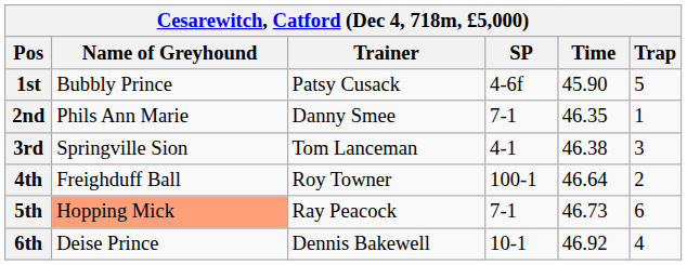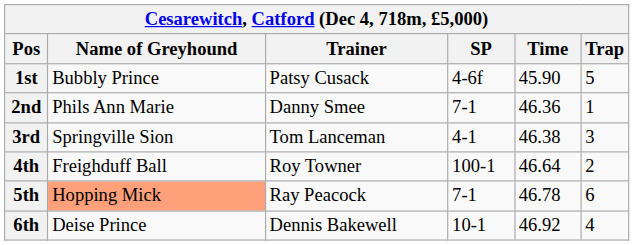 <table class="wikitable">
 <tr>
 <th colspan="6"><a href='#'>Cesarewitch</a>, <a href='#'>Catford</a> (Dec 4, 718m, £5,000)</th>
 </tr>
 <tr>
 <th width=30>Pos</th>
 <th width=180>Name of Greyhound</th>
 <th width=150>Trainer</th>
 <th width=50>SP</th>
 <th width=50>Time</th>
 <th width=30>Trap</th>
 </tr>
 <tr>
 <th>1st</th>
 <td>Bubbly Prince</td>
 <td>Patsy Cusack</td>
 <td>4-6f</td>
 <td>45.90</td>
 <td>5</td>
 </tr>
 <tr>
 <th>2nd</th>
 <td>Phils Ann Marie</td>
 <td>Danny Smee</td>
 <td>7-1</td>
-<td>46.35</td>
+<td>46.36</td>
 <td>1</td>
 </tr>
 <tr>
 <th>3rd</th>
 <td>Springville Sion</td>
 <td>Tom Lanceman</td>
 <td>4-1</td>
 <td>46.38</td>
 <td>3</td>
 </tr>
 <tr>
 <th>4th</th>
 <td>Freighduff Ball</td>
 <td>Roy Towner</td>
 <td>100-1</td>
 <td>46.64</td>
 <td>2</td>
 </tr>
 <tr>
 <th>5th</th>
 <td style="background: lightsalmon;">Hopping Mick</td>
 <td>Ray Peacock</td>
 <td>7-1</td>
-<td>46.73</td>
+<td>46.78</td>
 <td>6</td>
 </tr>
 <tr>
 <th>6th</th>
 <td>Deise Prince</td>
 <td>Dennis Bakewell</td>
 <td>10-1</td>
 <td>46.92</td>
 <td>4</td>
 </tr>
 </table>
